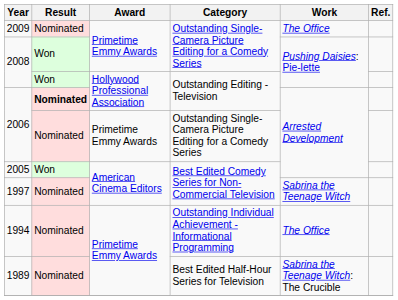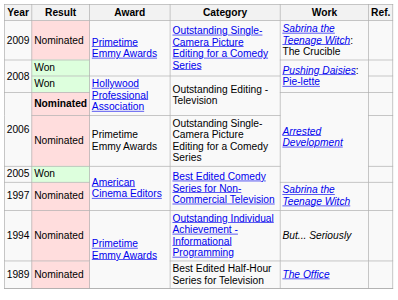 <table class="wikitable">
 <tr>
 <th>Year</th>
 <th>Result</th>
 <th>Award</th>
 <th>Category</th>
 <th>Work</th>
 <th>Ref.</th>
 </tr>
 <tr>
 <td>2009</td>
 <td style="background: #ffdddd">Nominated</td>
 <td rowspan="2"><a href='#'>Primetime Emmy Awards</a></td>
 <td rowspan="2"><a href='#'>Outstanding Single-Camera Picture Editing for a Comedy Series</a></td>
-<td><em><a href='#'>The Office</a></em></td>
+<td><em><a href='#'>Sabrina the Teenage Witch</a></em>: The Crucible</td>
 <td></td>
 </tr>
 <tr>
 <td rowspan="2">2008</td>
 <td style="background: #ddffdd">Won</td>
 <td rowspan="2"><em><a href='#'>Pushing Daisies</a></em>: <a href='#'>Pie-lette</a></td>
 <td></td>
 </tr>
 <tr>
 <td style="background: #ddffdd">Won</td>
 <td rowspan="2"><a href='#'>Hollywood Professional Association</a></td>
 <td rowspan="2">Outstanding Editing - Television</td>
 <td></td>
 </tr>
 <tr>
 <td rowspan="2">2006</td>
 <td style="background: #ffdddd"><strong>Nominated</strong></td>
 <td rowspan="3"><em><a href='#'>Arrested Development</a></em></td>
 <td></td>
 </tr>
 <tr>
 <td style="background: #ffdddd">Nominated</td>
 <td>Primetime Emmy Awards</td>
 <td>Outstanding Single-Camera Picture Editing for a Comedy Series</td>
 <td></td>
 </tr>
 <tr>
 <td>2005</td>
 <td style="background: #ddffdd">Won</td>
 <td rowspan="2"><a href='#'>American Cinema Editors</a></td>
 <td rowspan="2"><a href='#'>Best Edited Comedy Series for Non-Commercial Television</a></td>
 <td></td>
 </tr>
 <tr>
 <td>1997</td>
 <td style="background: #ffdddd">Nominated</td>
 <td><em><a href='#'>Sabrina the Teenage Witch</a></em></td>
 <td></td>
 </tr>
 <tr>
 <td>1994</td>
 <td style="background: #ffdddd">Nominated</td>
 <td rowspan="2"><a href='#'>Primetime Emmy Awards</a></td>
 <td><a href='#'>Outstanding Individual Achievement - Informational Programming</a></td>
-<td><em><a href='#'>The Office</a></em></td>
+<td><em>But... Seriously</em></td>
 <td></td>
 </tr>
 <tr>
 <td>1989</td>
 <td style="background: #ffdddd">Nominated</td>
 <td>Best Edited Half-Hour Series for Television</td>
-<td><em><a href='#'>Sabrina the Teenage Witch</a></em>: The Crucible</td>
+<td><em><a href='#'>The Office</a></em></td>
 <td></td>
 </tr>
 <tr>
 </tr>
 </table>
